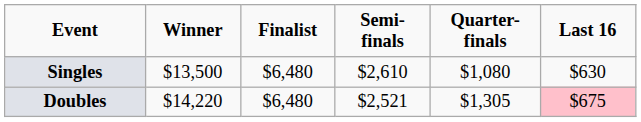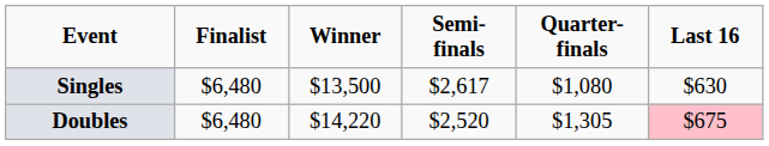 <table class="wikitable" style="font-size:90%; text-align:center">
 <tr>
 <td width="104px"><strong>Event</strong></td>
+<td width="68px"><strong>Finalist</strong></td>
 <td width="68px"><strong>Winner</strong></td>
-<td width="68px"><strong>Finalist</strong></td>
 <td width="68px"><strong>Semi-finals</strong></td>
 <td width="80px"><strong>Quarter-finals</strong></td>
 <td width="68px"><strong>Last 16</strong></td>
 </tr>
 <tr>
 <td bgcolor="#dfe2e9"><strong>Singles</strong></td>
+<td>$6,480</td>
 <td>$13,500</td>
-<td>$6,480</td>
-<td>$2,610</td>
+<td>$2,617</td>
 <td>$1,080</td>
 <td>$630</td>
 </tr>
 <tr>
 <td bgcolor="#dfe2e9"><strong>Doubles</strong></td>
+<td>$6,480</td>
 <td>$14,220</td>
-<td>$6,480</td>
-<td>$2,521</td>
+<td>$2,520</td>
 <td>$1,305</td>
 <td style="background: pink;">$675</td>
 </tr>
 </table>
